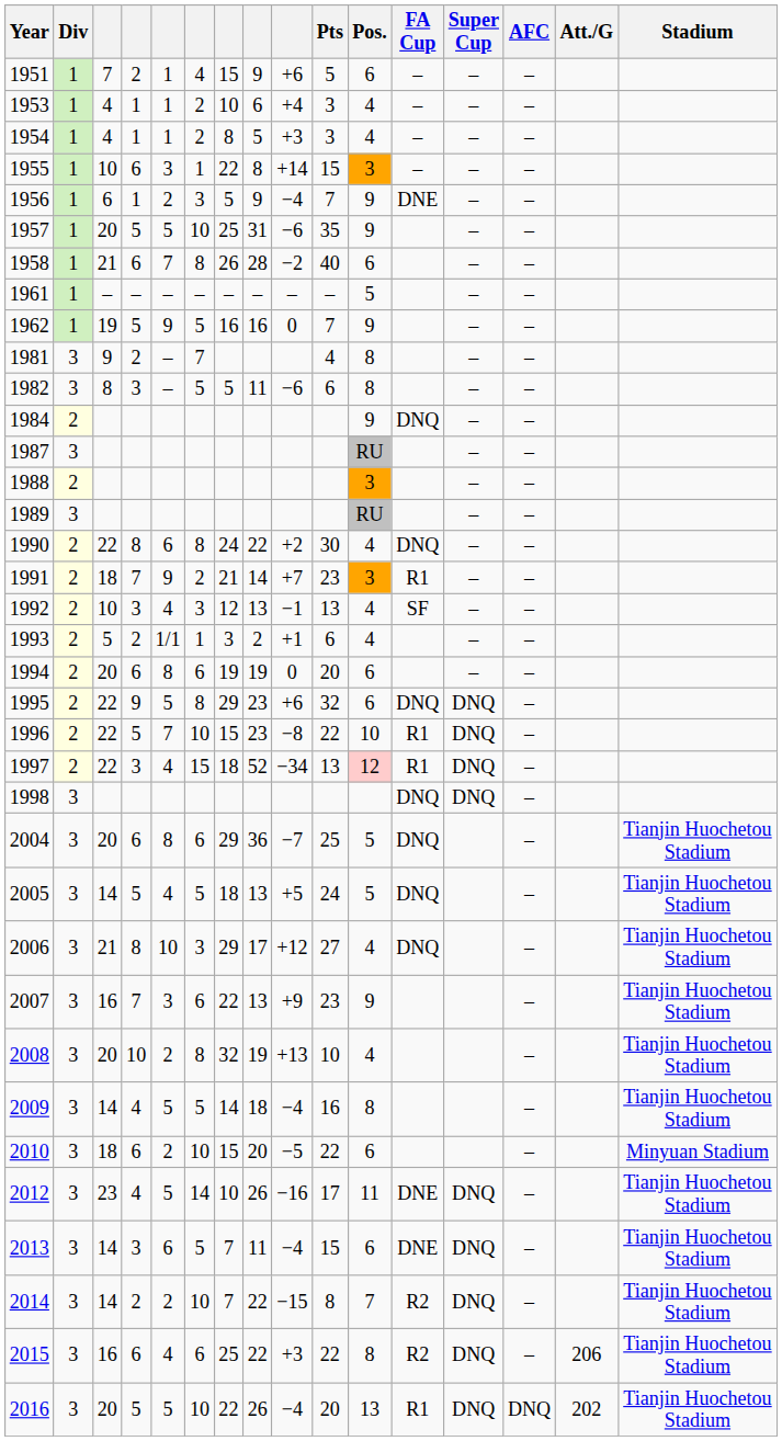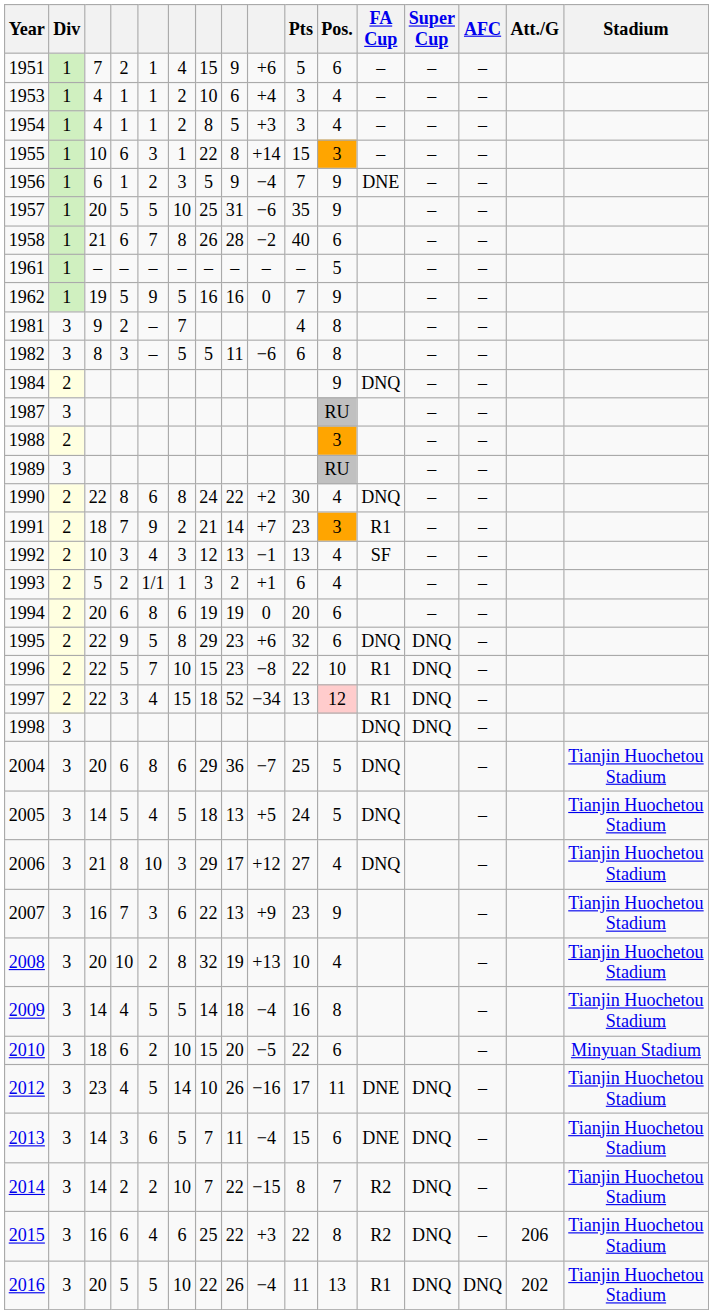 <table class="wikitable sortable" width=100% style=text-align:Center>
 <tr>
 <th>Year</th>
 <th>Div</th>
 <th></th>
 <th></th>
 <th></th>
 <th></th>
 <th></th>
 <th></th>
 <th></th>
 <th>Pts</th>
 <th width=2%>Pos.</th>
 <th width=4%><a href='#'>FA Cup</a></th>
 <th width=2%><a href='#'>Super Cup</a></th>
 <th><a href='#'>AFC</a></th>
 <th>Att./G</th>
 <th>Stadium</th>
 </tr>
 <tr>
 <td>1951</td>
 <td style="background:#d0f0c0;">1</td>
 <td>7</td>
 <td>2</td>
 <td>1</td>
 <td>4</td>
 <td>15</td>
 <td>9</td>
 <td>+6</td>
 <td>5</td>
 <td>6</td>
 <td>–</td>
 <td>–</td>
 <td>–</td>
 <td></td>
 <td></td>
 </tr>
 <tr>
 <td>1953</td>
 <td style="background:#d0f0c0;">1</td>
 <td>4</td>
 <td>1</td>
 <td>1</td>
 <td>2</td>
 <td>10</td>
 <td>6</td>
 <td>+4</td>
 <td>3</td>
 <td>4</td>
 <td>–</td>
 <td>–</td>
 <td>–</td>
 <td></td>
 <td></td>
 </tr>
 <tr>
 <td>1954</td>
 <td style="background:#d0f0c0;">1</td>
 <td>4</td>
 <td>1</td>
 <td>1</td>
 <td>2</td>
 <td>8</td>
 <td>5</td>
 <td>+3</td>
 <td>3</td>
 <td>4</td>
 <td>–</td>
 <td>–</td>
 <td>–</td>
 <td></td>
 <td></td>
 </tr>
 <tr>
 <td>1955</td>
 <td style="background:#d0f0c0;">1</td>
 <td>10</td>
 <td>6</td>
 <td>3</td>
 <td>1</td>
 <td>22</td>
 <td>8</td>
 <td>+14</td>
 <td>15</td>
 <td style="background:orange;">3</td>
 <td>–</td>
 <td>–</td>
 <td>–</td>
 <td></td>
 <td></td>
 </tr>
 <tr>
 <td>1956</td>
 <td style="background:#d0f0c0;">1</td>
 <td>6</td>
 <td>1</td>
 <td>2</td>
 <td>3</td>
 <td>5</td>
 <td>9</td>
 <td>−4</td>
 <td>7</td>
 <td>9</td>
 <td>DNE</td>
 <td>–</td>
 <td>–</td>
 <td></td>
 <td></td>
 </tr>
 <tr>
 <td>1957</td>
 <td style="background:#d0f0c0;">1</td>
 <td>20</td>
 <td>5</td>
 <td>5</td>
 <td>10</td>
 <td>25</td>
 <td>31</td>
 <td>−6</td>
 <td>35</td>
 <td>9</td>
 <td></td>
 <td>–</td>
 <td>–</td>
 <td></td>
 <td></td>
 </tr>
 <tr>
 <td>1958</td>
 <td style="background:#d0f0c0;">1</td>
 <td>21</td>
 <td>6</td>
 <td>7</td>
 <td>8</td>
 <td>26</td>
 <td>28</td>
 <td>−2</td>
 <td>40</td>
 <td>6</td>
 <td></td>
 <td>–</td>
 <td>–</td>
 <td></td>
 <td></td>
 </tr>
 <tr>
 <td>1961</td>
 <td style="background:#d0f0c0;">1</td>
 <td>–</td>
 <td>–</td>
 <td>–</td>
 <td>–</td>
 <td>–</td>
 <td>–</td>
 <td>–</td>
 <td>–</td>
 <td>5</td>
 <td></td>
 <td>–</td>
 <td>–</td>
 <td></td>
 <td></td>
 </tr>
 <tr>
 <td>1962</td>
 <td style="background:#d0f0c0;">1</td>
 <td>19</td>
 <td>5</td>
 <td>9</td>
 <td>5</td>
 <td>16</td>
 <td>16</td>
 <td>0</td>
 <td>7 </td>
 <td>9</td>
 <td></td>
 <td>–</td>
 <td>–</td>
 <td></td>
 <td></td>
 </tr>
 <tr>
 <td>1981</td>
 <td>3</td>
 <td>9</td>
 <td>2</td>
 <td>–</td>
 <td>7</td>
 <td></td>
 <td></td>
 <td></td>
 <td>4</td>
 <td>8</td>
 <td></td>
 <td>–</td>
 <td>–</td>
 <td></td>
 <td></td>
 </tr>
 <tr>
 <td>1982</td>
 <td>3</td>
 <td>8</td>
 <td>3</td>
 <td>–</td>
 <td>5</td>
 <td>5</td>
 <td>11</td>
 <td>−6</td>
 <td>6</td>
 <td>8</td>
 <td></td>
 <td>–</td>
 <td>–</td>
 <td></td>
 <td></td>
 </tr>
 <tr>
 <td>1984</td>
 <td bgcolor=#FFFFE0>2</td>
 <td></td>
 <td></td>
 <td></td>
 <td></td>
 <td></td>
 <td></td>
 <td></td>
 <td></td>
 <td>9</td>
 <td>DNQ</td>
 <td>–</td>
 <td>–</td>
 <td></td>
 <td></td>
 </tr>
 <tr>
 <td>1987</td>
 <td>3</td>
 <td></td>
 <td></td>
 <td></td>
 <td></td>
 <td></td>
 <td></td>
 <td></td>
 <td></td>
 <td style="background:silver;">RU</td>
 <td></td>
 <td>–</td>
 <td>–</td>
 <td></td>
 <td></td>
 </tr>
 <tr>
 <td>1988</td>
 <td bgcolor=#FFFFE0>2</td>
 <td></td>
 <td></td>
 <td></td>
 <td></td>
 <td></td>
 <td></td>
 <td></td>
 <td></td>
 <td style="background:orange;">3</td>
 <td></td>
 <td>–</td>
 <td>–</td>
 <td></td>
 <td></td>
 </tr>
 <tr>
 <td>1989</td>
 <td>3</td>
 <td></td>
 <td></td>
 <td></td>
 <td></td>
 <td></td>
 <td></td>
 <td></td>
 <td></td>
 <td style="background:silver;">RU</td>
 <td></td>
 <td>–</td>
 <td>–</td>
 <td></td>
 <td></td>
 </tr>
 <tr>
 <td>1990</td>
 <td bgcolor=#FFFFE0>2</td>
 <td>22</td>
 <td>8</td>
 <td>6</td>
 <td>8</td>
 <td>24</td>
 <td>22</td>
 <td>+2</td>
 <td>30</td>
 <td>4</td>
 <td>DNQ</td>
 <td>–</td>
 <td>–</td>
 <td></td>
 <td></td>
 </tr>
 <tr>
 <td>1991</td>
 <td bgcolor=#FFFFE0>2</td>
 <td>18</td>
 <td>7</td>
 <td>9</td>
 <td>2</td>
 <td>21</td>
 <td>14</td>
 <td>+7</td>
 <td>23</td>
 <td style="background:orange;">3</td>
 <td>R1</td>
 <td>–</td>
 <td>–</td>
 <td></td>
 <td></td>
 </tr>
 <tr>
 <td>1992</td>
 <td bgcolor=#FFFFE0>2</td>
 <td>10</td>
 <td>3</td>
 <td>4</td>
 <td>3</td>
 <td>12</td>
 <td>13</td>
 <td>−1</td>
 <td>13</td>
 <td>4</td>
 <td>SF</td>
 <td>–</td>
 <td>–</td>
 <td></td>
 <td></td>
 </tr>
 <tr>
 <td>1993</td>
 <td bgcolor=#FFFFE0>2</td>
 <td>5</td>
 <td>2</td>
 <td>1/1</td>
 <td>1</td>
 <td>3</td>
 <td>2</td>
 <td>+1</td>
 <td>6</td>
 <td>4</td>
 <td></td>
 <td>–</td>
 <td>–</td>
 <td></td>
 <td></td>
 </tr>
 <tr>
 <td>1994</td>
 <td bgcolor=#FFFFE0>2</td>
 <td>20</td>
 <td>6</td>
 <td>8</td>
 <td>6</td>
 <td>19</td>
 <td>19</td>
 <td>0</td>
 <td>20</td>
 <td>6</td>
 <td></td>
 <td>–</td>
 <td>–</td>
 <td></td>
 <td></td>
 </tr>
 <tr>
 <td>1995</td>
 <td bgcolor=#FFFFE0>2</td>
 <td>22</td>
 <td>9</td>
 <td>5</td>
 <td>8</td>
 <td>29</td>
 <td>23</td>
 <td>+6</td>
 <td>32</td>
 <td>6</td>
 <td>DNQ</td>
 <td>DNQ</td>
 <td>–</td>
 <td></td>
 <td></td>
 </tr>
 <tr>
 <td>1996</td>
 <td bgcolor=#FFFFE0>2</td>
 <td>22</td>
 <td>5</td>
 <td>7</td>
 <td>10</td>
 <td>15</td>
 <td>23</td>
 <td>−8</td>
 <td>22</td>
 <td>10</td>
 <td>R1</td>
 <td>DNQ</td>
 <td>–</td>
 <td></td>
 <td></td>
 </tr>
 <tr>
 <td>1997</td>
 <td bgcolor=#FFFFE0>2</td>
 <td>22</td>
 <td>3</td>
 <td>4</td>
 <td>15</td>
 <td>18</td>
 <td>52</td>
 <td>−34</td>
 <td>13</td>
 <td bgcolor=ffcccc>12</td>
 <td>R1</td>
 <td>DNQ</td>
 <td>–</td>
 <td></td>
 <td></td>
 </tr>
 <tr>
 <td>1998</td>
 <td>3</td>
 <td></td>
 <td></td>
 <td></td>
 <td></td>
 <td></td>
 <td></td>
 <td></td>
 <td></td>
 <td></td>
 <td>DNQ</td>
 <td>DNQ</td>
 <td>–</td>
 <td></td>
 <td></td>
 </tr>
 <tr>
 <td>2004</td>
 <td>3</td>
 <td>20</td>
 <td>6</td>
 <td>8</td>
 <td>6</td>
 <td>29</td>
 <td>36</td>
 <td>−7</td>
 <td>25</td>
 <td>5</td>
 <td>DNQ</td>
 <td></td>
 <td>–</td>
 <td></td>
 <td><a href='#'>Tianjin Huochetou Stadium</a></td>
 </tr>
 <tr>
 <td>2005</td>
 <td>3</td>
 <td>14</td>
 <td>5</td>
 <td>4</td>
 <td>5</td>
 <td>18</td>
 <td>13</td>
 <td>+5</td>
 <td>24</td>
 <td>5</td>
 <td>DNQ</td>
 <td></td>
 <td>–</td>
 <td></td>
 <td><a href='#'>Tianjin Huochetou Stadium</a></td>
 </tr>
 <tr>
 <td>2006</td>
 <td>3</td>
 <td>21</td>
 <td>8</td>
 <td>10</td>
 <td>3</td>
 <td>29</td>
 <td>17</td>
 <td>+12</td>
 <td>27</td>
 <td>4</td>
 <td>DNQ</td>
 <td></td>
 <td>–</td>
 <td></td>
 <td><a href='#'>Tianjin Huochetou Stadium</a></td>
 </tr>
 <tr>
 <td>2007</td>
 <td>3</td>
 <td>16</td>
 <td>7</td>
 <td>3</td>
 <td>6</td>
 <td>22</td>
 <td>13</td>
 <td>+9</td>
 <td>23</td>
 <td>9</td>
 <td></td>
 <td></td>
 <td>–</td>
 <td></td>
 <td><a href='#'>Tianjin Huochetou Stadium</a></td>
 </tr>
 <tr>
 <td><a href='#'>2008</a></td>
 <td>3</td>
 <td>20</td>
 <td>10</td>
 <td>2</td>
 <td>8</td>
 <td>32</td>
 <td>19</td>
 <td>+13</td>
 <td>10</td>
 <td>4</td>
 <td></td>
 <td></td>
 <td>–</td>
 <td></td>
 <td><a href='#'>Tianjin Huochetou Stadium</a></td>
 </tr>
 <tr>
 <td><a href='#'>2009</a></td>
 <td>3</td>
 <td>14</td>
 <td>4</td>
 <td>5</td>
 <td>5</td>
 <td>14</td>
 <td>18</td>
 <td>−4</td>
 <td>16</td>
 <td>8</td>
 <td></td>
 <td></td>
 <td>–</td>
 <td></td>
 <td><a href='#'>Tianjin Huochetou Stadium</a></td>
 </tr>
 <tr>
 <td><a href='#'>2010</a></td>
 <td>3</td>
 <td>18</td>
 <td>6</td>
 <td>2</td>
 <td>10</td>
 <td>15</td>
 <td>20</td>
 <td>−5</td>
 <td>22</td>
 <td>6</td>
 <td></td>
 <td></td>
 <td>–</td>
 <td></td>
 <td><a href='#'>Minyuan Stadium</a></td>
 </tr>
 <tr>
 <td><a href='#'>2012</a></td>
 <td>3</td>
 <td>23</td>
 <td>4</td>
 <td>5</td>
 <td>14</td>
 <td>10</td>
 <td>26</td>
 <td>−16</td>
 <td>17</td>
 <td>11</td>
 <td>DNE</td>
 <td>DNQ</td>
 <td>–</td>
 <td></td>
 <td><a href='#'>Tianjin Huochetou Stadium</a></td>
 </tr>
 <tr>
 <td><a href='#'>2013</a></td>
 <td>3</td>
 <td>14</td>
 <td>3</td>
 <td>6</td>
 <td>5</td>
 <td>7</td>
 <td>11</td>
 <td>−4</td>
 <td>15</td>
 <td>6</td>
 <td>DNE</td>
 <td>DNQ</td>
 <td>–</td>
 <td></td>
 <td><a href='#'>Tianjin Huochetou Stadium</a></td>
 </tr>
 <tr>
 <td><a href='#'>2014</a></td>
 <td>3</td>
 <td>14</td>
 <td>2</td>
 <td>2</td>
 <td>10</td>
 <td>7</td>
 <td>22</td>
 <td>−15</td>
 <td>8</td>
 <td>7</td>
 <td>R2</td>
 <td>DNQ</td>
 <td>–</td>
 <td></td>
 <td><a href='#'>Tianjin Huochetou Stadium</a></td>
 </tr>
 <tr>
 <td><a href='#'>2015</a></td>
 <td>3</td>
 <td>16</td>
 <td>6</td>
 <td>4</td>
 <td>6</td>
 <td>25</td>
 <td>22</td>
 <td>+3</td>
 <td>22</td>
 <td>8</td>
 <td>R2</td>
 <td>DNQ</td>
 <td>–</td>
 <td>206</td>
 <td><a href='#'>Tianjin Huochetou Stadium</a></td>
 </tr>
 <tr>
 <td><a href='#'>2016</a></td>
 <td>3</td>
 <td>20</td>
 <td>5</td>
 <td>5</td>
 <td>10</td>
 <td>22</td>
 <td>26</td>
 <td>−4</td>
-<td>20</td>
+<td>11</td>
 <td>13</td>
 <td>R1</td>
 <td>DNQ</td>
 <td>DNQ</td>
 <td>202</td>
 <td><a href='#'>Tianjin Huochetou Stadium</a></td>
 </tr>
 </table>
